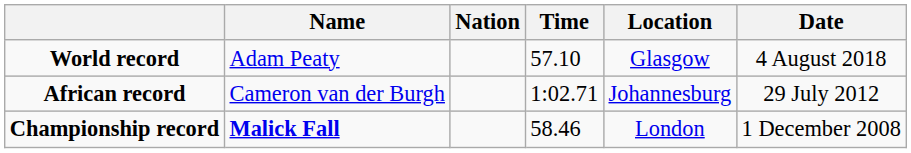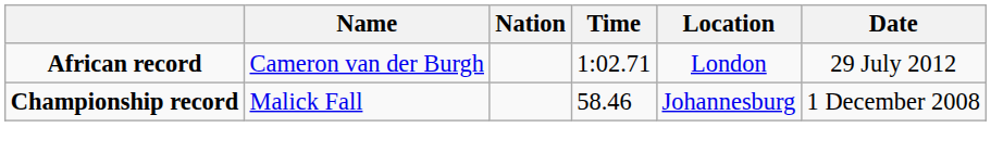 <table class=wikitable style=text-align:center>
 <tr>
 <th></th>
 <th>Name</th>
 <th>Nation</th>
 <th>Time</th>
 <th>Location</th>
 <th>Date</th>
 </tr>
 <tr>
-<td><strong>World record</strong></td>
-<td align=left><a href='#'>Adam Peaty</a></td>
-<td align=left></td>
-<td align=left>57.10</td>
-<td><a href='#'>Glasgow</a></td>
-<td>4 August 2018</td>
-</tr>
-<tr>
 <td><strong>African record</strong></td>
 <td align=left><a href='#'>Cameron van der Burgh</a></td>
 <td align=left></td>
 <td align=left>1:02.71</td>
-<td><a href='#'>Johannesburg</a></td>
+<td><a href='#'>London</a></td>
 <td>29 July 2012</td>
 </tr>
 <tr>
 <td><strong>Championship record</strong></td>
-<td align=left><strong><a href='#'>Malick Fall</a></strong></td>
+<td align=left><a href='#'>Malick Fall</a></td>
 <td align=left></td>
 <td align=left>58.46</td>
-<td><a href='#'>London</a></td>
+<td><a href='#'>Johannesburg</a></td>
 <td>1 December 2008</td>
 </tr>
 </table>
